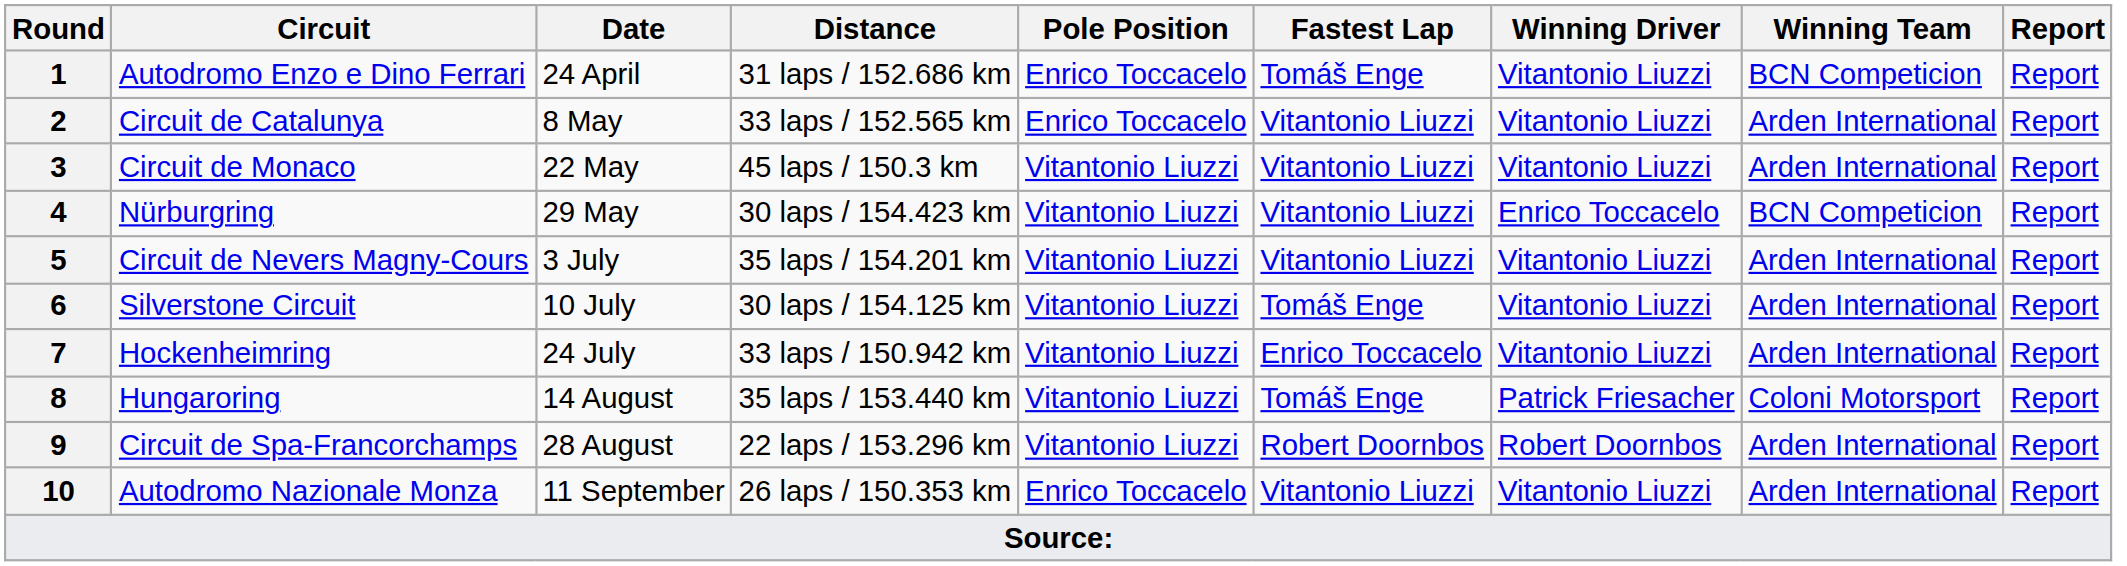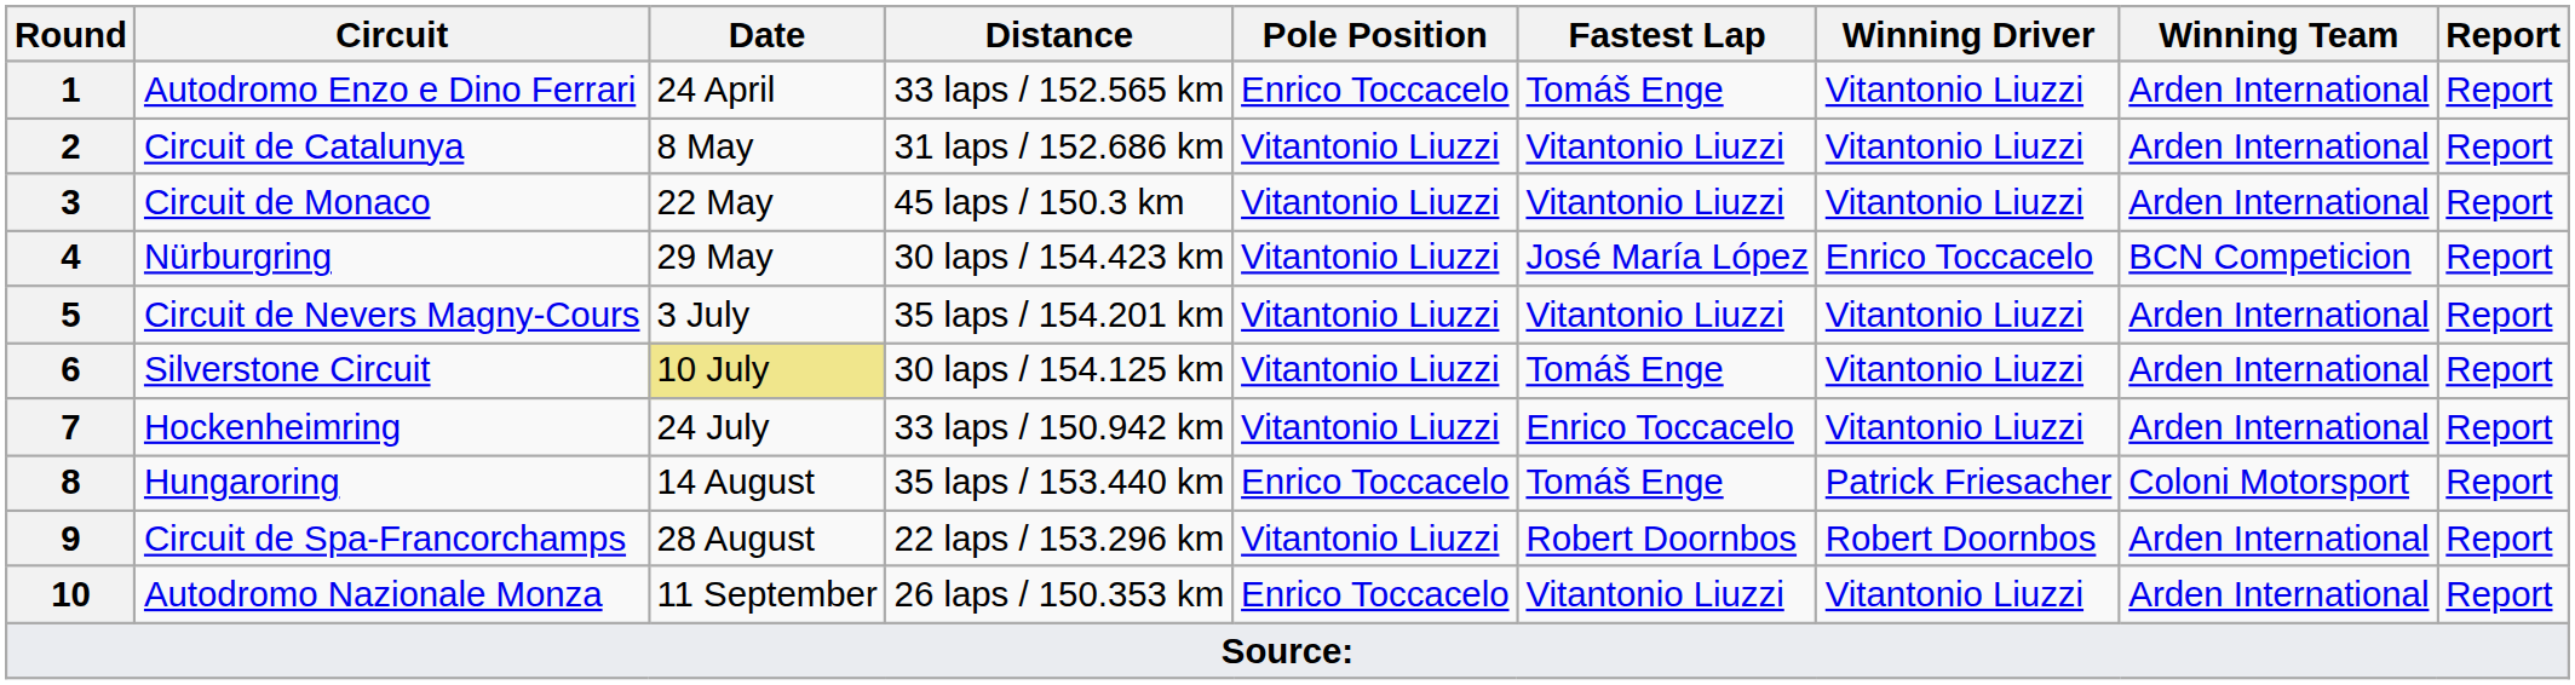 <table class="wikitable" style="font-size:85%">
 <tr>
 <th>Round </th>
 <th>Circuit</th>
 <th>Date</th>
 <th>Distance</th>
 <th>Pole Position</th>
 <th>Fastest Lap</th>
 <th>Winning Driver</th>
 <th>Winning Team</th>
 <th>Report</th>
 </tr>
 <tr>
 <th>1</th>
 <td> <a href='#'>Autodromo Enzo e Dino Ferrari</a></td>
 <td>24 April</td>
-<td nowrap>31 laps / 152.686 km</td>
+<td>33 laps / 152.565 km</td>
 <td nowrap> <a href='#'>Enrico Toccacelo</a></td>
 <td> <a href='#'>Tomáš Enge</a></td>
 <td nowrap> <a href='#'>Vitantonio Liuzzi</a></td>
-<td> <a href='#'>BCN Competicion</a></td>
+<td nowrap> <a href='#'>Arden International</a></td>
 <td><a href='#'>Report</a></td>
 </tr>
 <tr>
 <th>2</th>
 <td> <a href='#'>Circuit de Catalunya</a></td>
 <td>8 May</td>
-<td>33 laps / 152.565 km</td>
-<td nowrap> <a href='#'>Enrico Toccacelo</a></td>
+<td nowrap>31 laps / 152.686 km</td>
+<td> <a href='#'>Vitantonio Liuzzi</a></td>
 <td nowrap> <a href='#'>Vitantonio Liuzzi</a></td>
 <td> <a href='#'>Vitantonio Liuzzi</a></td>
 <td> <a href='#'>Arden International</a></td>
 <td><a href='#'>Report</a></td>
 </tr>
 <tr>
 <th>3</th>
 <td> <a href='#'>Circuit de Monaco</a></td>
 <td>22 May</td>
 <td>45 laps / 150.3 km</td>
 <td> <a href='#'>Vitantonio Liuzzi</a></td>
 <td> <a href='#'>Vitantonio Liuzzi</a></td>
 <td> <a href='#'>Vitantonio Liuzzi</a></td>
 <td> <a href='#'>Arden International</a></td>
 <td><a href='#'>Report</a></td>
 </tr>
 <tr>
 <th>4</th>
 <td> <a href='#'>Nürburgring</a></td>
 <td>29 May</td>
 <td>30 laps / 154.423 km</td>
 <td> <a href='#'>Vitantonio Liuzzi</a></td>
-<td> <a href='#'>Vitantonio Liuzzi</a></td>
+<td> <a href='#'>José María López</a></td>
 <td nowrap> <a href='#'>Enrico Toccacelo</a></td>
 <td> <a href='#'>BCN Competicion</a></td>
 <td><a href='#'>Report</a></td>
 </tr>
 <tr>
 <th>5</th>
 <td nowrap> <a href='#'>Circuit de Nevers Magny-Cours</a></td>
 <td>3 July</td>
 <td>35 laps / 154.201 km</td>
 <td> <a href='#'>Vitantonio Liuzzi</a></td>
 <td> <a href='#'>Vitantonio Liuzzi</a></td>
 <td> <a href='#'>Vitantonio Liuzzi</a></td>
 <td> <a href='#'>Arden International</a></td>
 <td><a href='#'>Report</a></td>
 </tr>
 <tr>
 <th>6</th>
 <td> <a href='#'>Silverstone Circuit</a></td>
-<td>10 July</td>
+<td style="background: khaki;">10 July</td>
 <td>30 laps / 154.125 km</td>
 <td> <a href='#'>Vitantonio Liuzzi</a></td>
 <td> <a href='#'>Tomáš Enge</a></td>
 <td> <a href='#'>Vitantonio Liuzzi</a></td>
 <td> <a href='#'>Arden International</a></td>
 <td><a href='#'>Report</a></td>
 </tr>
 <tr>
 <th>7</th>
 <td> <a href='#'>Hockenheimring</a></td>
 <td>24 July</td>
 <td>33 laps / 150.942 km</td>
 <td> <a href='#'>Vitantonio Liuzzi</a></td>
 <td> <a href='#'>Enrico Toccacelo</a></td>
 <td> <a href='#'>Vitantonio Liuzzi</a></td>
 <td> <a href='#'>Arden International</a></td>
 <td><a href='#'>Report</a></td>
 </tr>
 <tr>
 <th>8</th>
 <td> <a href='#'>Hungaroring</a></td>
 <td>14 August</td>
 <td>35 laps / 153.440 km</td>
-<td> <a href='#'>Vitantonio Liuzzi</a></td>
+<td nowrap> <a href='#'>Enrico Toccacelo</a></td>
 <td> <a href='#'>Tomáš Enge</a></td>
 <td nowrap> <a href='#'>Patrick Friesacher</a></td>
 <td> <a href='#'>Coloni Motorsport</a></td>
 <td><a href='#'>Report</a></td>
 </tr>
 <tr>
 <th>9</th>
 <td> <a href='#'>Circuit de Spa-Francorchamps</a></td>
 <td>28 August</td>
 <td>22 laps / 153.296 km</td>
 <td> <a href='#'>Vitantonio Liuzzi</a></td>
 <td> <a href='#'>Robert Doornbos</a></td>
 <td> <a href='#'>Robert Doornbos</a></td>
 <td> <a href='#'>Arden International</a></td>
 <td><a href='#'>Report</a></td>
 </tr>
 <tr>
 <th>10</th>
 <td> <a href='#'>Autodromo Nazionale Monza</a></td>
 <td nowrap>11 September</td>
 <td>26 laps / 150.353 km</td>
 <td nowrap> <a href='#'>Enrico Toccacelo</a></td>
 <td> <a href='#'>Vitantonio Liuzzi</a></td>
 <td> <a href='#'>Vitantonio Liuzzi</a></td>
 <td> <a href='#'>Arden International</a></td>
 <td><a href='#'>Report</a></td>
 </tr>
 <tr class="sortbottom">
 <td colspan="9" style="background-color:#EAECF0;text-align:center"><strong>Source:</strong></td>
 </tr>
 </table>
